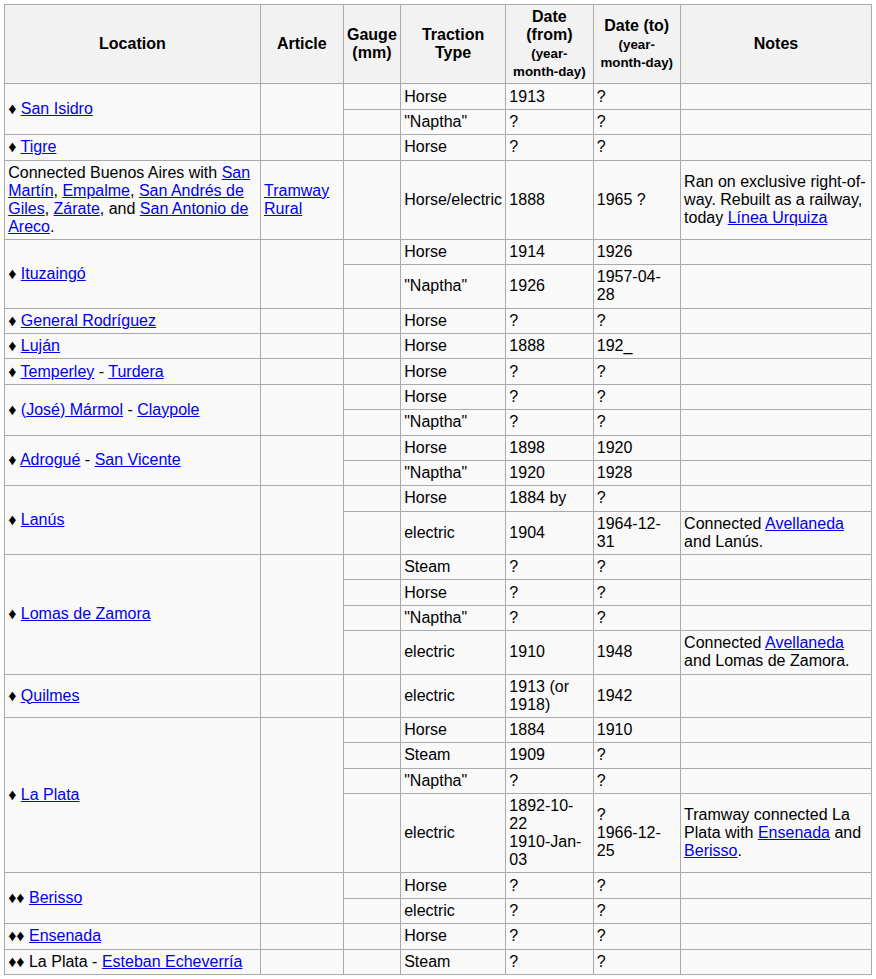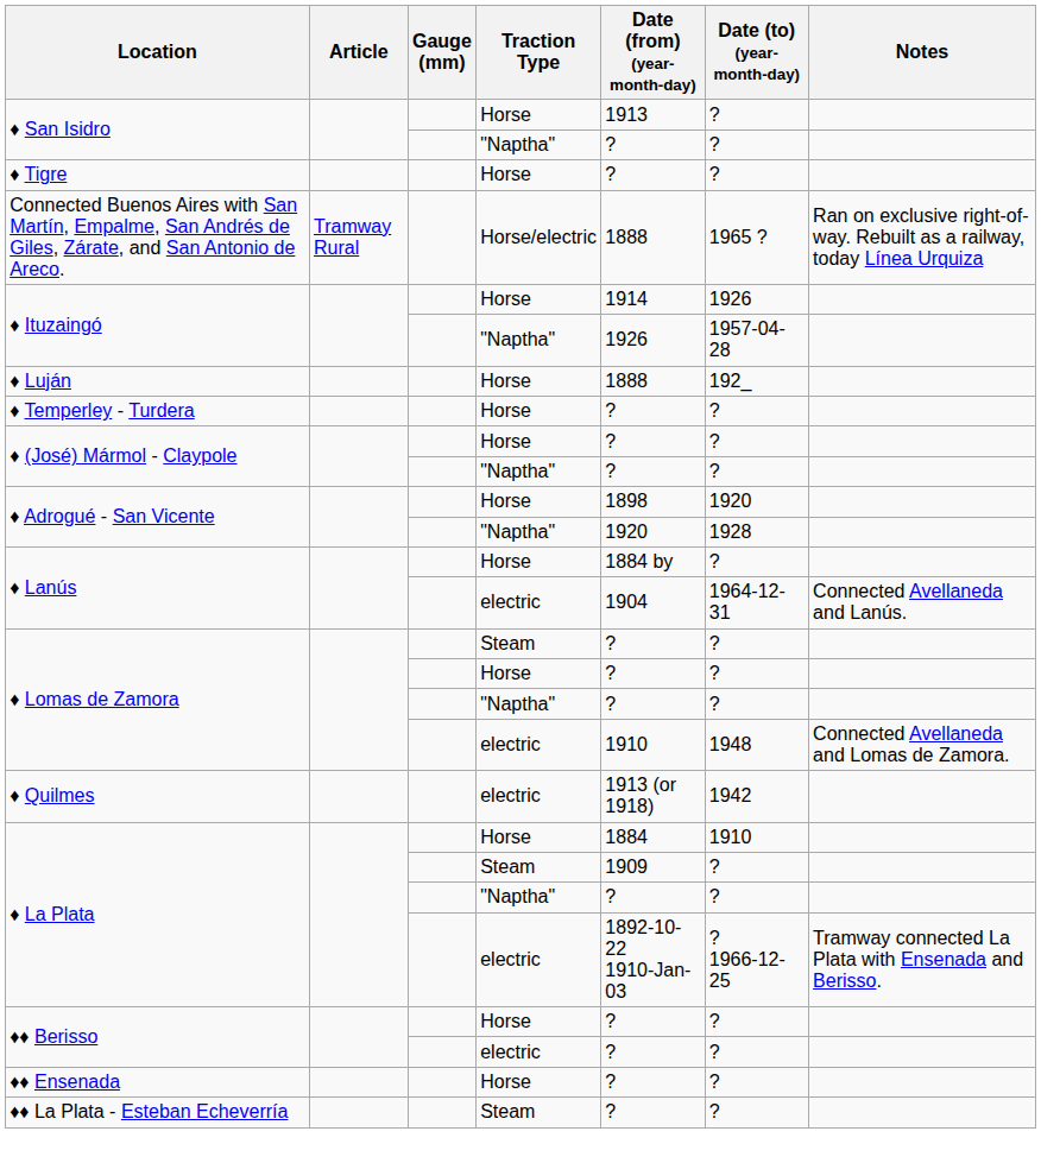 <table class="wikitable sortable">
 <tr>
 <th>Location</th>
 <th>Article</th>
 <th>Gauge<br> (mm)</th>
 <th>Traction<br>Type</th>
 <th width=80px>Date (from)<br><small>(year-month-day)</small></th>
 <th width=80px>Date (to)<br><small>(year-month-day)</small></th>
 <th>Notes</th>
 </tr>
 <tr>
 <td rowspan="2">♦ <a href='#'>San Isidro</a></td>
 <td rowspan="2"> </td>
 <td align=right></td>
 <td>Horse</td>
 <td>1913</td>
 <td>?</td>
 <td> </td>
 </tr>
 <tr>
 <td align=right></td>
 <td>"Naptha"</td>
 <td>?</td>
 <td>?</td>
 <td> </td>
 </tr>
 <tr>
 <td>♦ <a href='#'>Tigre</a></td>
 <td> </td>
 <td align=right></td>
 <td>Horse</td>
 <td>?</td>
 <td>?</td>
 <td> </td>
 </tr>
 <tr>
 <td>Connected Buenos Aires with <a href='#'>San Martín</a>, <a href='#'>Empalme</a>, <a href='#'>San Andrés de Giles</a>, <a href='#'>Zárate</a>, and <a href='#'>San Antonio de Areco</a>.</td>
 <td><a href='#'>Tramway Rural</a></td>
 <td align=right></td>
 <td>Horse/electric</td>
 <td>1888</td>
 <td>1965 ?</td>
 <td>Ran on exclusive right-of-way. Rebuilt as a railway, today <a href='#'>Línea Urquiza</a></td>
 </tr>
 <tr>
 <td rowspan="2">♦ <a href='#'>Ituzaingó</a></td>
 <td rowspan="2"> </td>
 <td align=right></td>
 <td>Horse</td>
 <td>1914</td>
 <td>1926</td>
 <td> </td>
 </tr>
 <tr>
 <td align=right></td>
 <td>"Naptha"</td>
 <td>1926</td>
 <td>1957-04-28</td>
-<td> </td>
-</tr>
-<tr>
-<td>♦ <a href='#'>General Rodríguez</a></td>
-<td> </td>
-<td align=right></td>
-<td>Horse</td>
-<td>?</td>
-<td>?</td>
 <td> </td>
 </tr>
 <tr>
 <td>♦ <a href='#'>Luján</a></td>
 <td> </td>
 <td align=right></td>
 <td>Horse</td>
 <td>1888</td>
 <td>192_</td>
 <td> </td>
 </tr>
 <tr>
 <td>♦ <a href='#'>Temperley</a> - <a href='#'>Turdera</a></td>
 <td> </td>
 <td align=right></td>
 <td>Horse</td>
 <td>?</td>
 <td>?</td>
 <td> </td>
 </tr>
 <tr>
 <td rowspan="2">♦ <a href='#'>(José) Mármol</a> - <a href='#'>Claypole</a></td>
 <td rowspan="2"> </td>
 <td align=right></td>
 <td>Horse</td>
 <td>?</td>
 <td>?</td>
 <td> </td>
 </tr>
 <tr>
 <td align=right></td>
 <td>"Naptha"</td>
 <td>?</td>
 <td>?</td>
 <td> </td>
 </tr>
 <tr>
 <td rowspan="2">♦ <a href='#'>Adrogué</a> - <a href='#'>San Vicente</a></td>
 <td rowspan="2"> </td>
 <td align=right></td>
 <td>Horse</td>
 <td>1898</td>
 <td>1920</td>
 <td> </td>
 </tr>
 <tr>
 <td align=right></td>
 <td>"Naptha"</td>
 <td>1920</td>
 <td>1928</td>
 <td> </td>
 </tr>
 <tr>
 <td rowspan="2">♦ <a href='#'>Lanús</a></td>
 <td rowspan="2"> </td>
 <td align=right></td>
 <td>Horse</td>
 <td>1884 by</td>
 <td>?</td>
 <td> </td>
 </tr>
 <tr>
 <td align=right></td>
 <td>electric</td>
 <td>1904</td>
 <td>1964-12-31</td>
 <td>Connected <a href='#'>Avellaneda</a> and Lanús.</td>
 </tr>
 <tr>
 <td rowspan="4">♦ <a href='#'>Lomas de Zamora</a></td>
 <td rowspan="4"> </td>
 <td align=right></td>
 <td>Steam</td>
 <td>?</td>
 <td>?</td>
 <td> </td>
 </tr>
 <tr>
 <td align=right></td>
 <td>Horse</td>
 <td>?</td>
 <td>?</td>
 <td> </td>
 </tr>
 <tr>
 <td align=right></td>
 <td>"Naptha"</td>
 <td>?</td>
 <td>?</td>
 <td> </td>
 </tr>
 <tr>
 <td align=right></td>
 <td>electric</td>
 <td>1910</td>
 <td>1948</td>
 <td>Connected <a href='#'>Avellaneda</a> and Lomas de Zamora.</td>
 </tr>
 <tr>
 <td>♦ <a href='#'>Quilmes</a></td>
 <td> </td>
 <td align=right></td>
 <td>electric</td>
 <td>1913 (or 1918)</td>
 <td>1942</td>
 <td> </td>
 </tr>
 <tr>
 <td rowspan=4>♦ <a href='#'>La Plata</a></td>
 <td rowspan=4> </td>
 <td align=right></td>
 <td>Horse</td>
 <td>1884</td>
 <td>1910</td>
 <td> </td>
 </tr>
 <tr>
 <td align=right></td>
 <td>Steam</td>
 <td>1909</td>
 <td>?</td>
 <td> </td>
 </tr>
 <tr>
 <td align=right></td>
 <td>"Naptha"</td>
 <td>?</td>
 <td>?</td>
 <td> </td>
 </tr>
 <tr>
 <td align=right></td>
 <td>electric</td>
 <td>1892-10-22 <br>1910-Jan-03</td>
 <td>?<br>1966-12-25</td>
 <td>Tramway connected La Plata with <a href='#'>Ensenada</a> and <a href='#'>Berisso</a>.</td>
 </tr>
 <tr>
 <td rowspan="2">♦♦ <a href='#'>Berisso</a></td>
 <td rowspan="2"> </td>
 <td align=right></td>
 <td>Horse</td>
 <td>?</td>
 <td>?</td>
 <td> </td>
 </tr>
 <tr>
 <td align=right></td>
 <td>electric</td>
 <td>?</td>
 <td>?</td>
 <td> </td>
 </tr>
 <tr>
 <td>♦♦ <a href='#'>Ensenada</a></td>
 <td> </td>
 <td align=right></td>
 <td>Horse</td>
 <td>?</td>
 <td>?</td>
 <td> </td>
 </tr>
 <tr>
 <td>♦♦ La Plata - <a href='#'>Esteban Echeverría</a></td>
 <td> </td>
 <td align=right></td>
 <td>Steam</td>
 <td>?</td>
 <td>?</td>
 <td> </td>
 </tr>
 <tr>
 </tr>
 </table>
